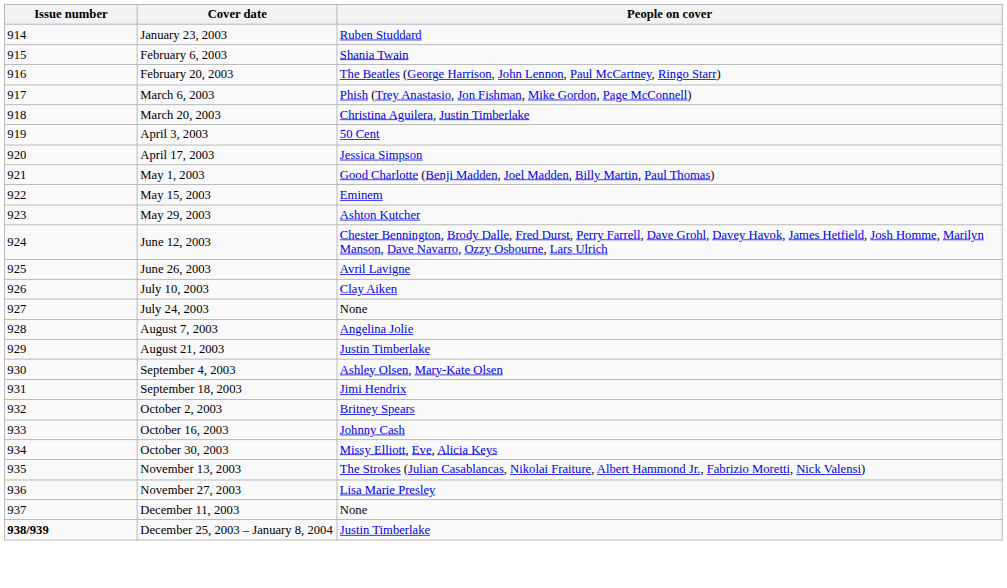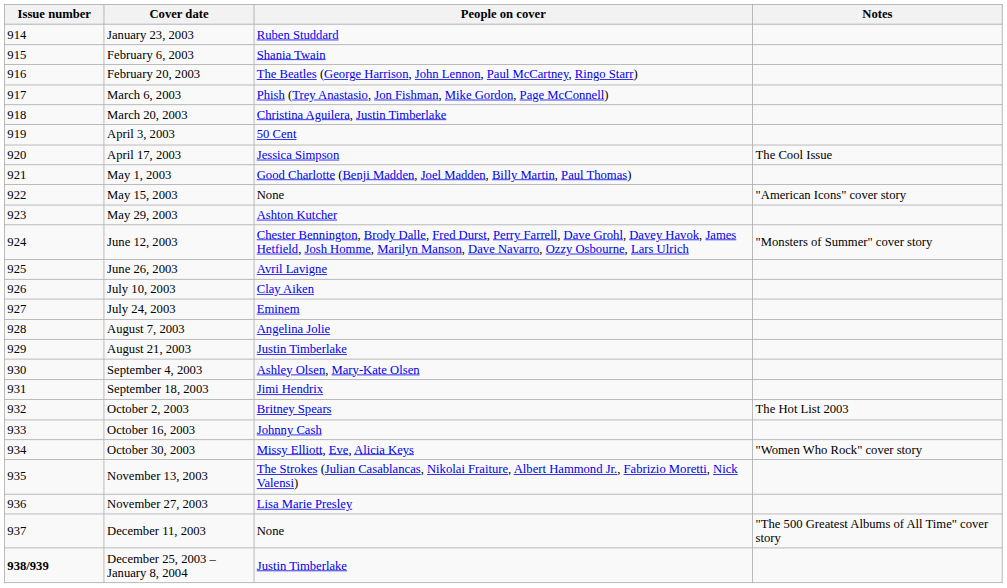 <table class="wikitable sortable" style="margin:auto;width:100%;">
 <tr style="background:#ccf;">
 <th style="width:10%;">Issue number</th>
 <th style="width:15%;">Cover date</th>
 <th style="width:50%;">People on cover</th>
+<th style="width:25%;">Notes</th>
 </tr>
 <tr>
 <td>914</td>
 <td>January 23, 2003</td>
 <td><a href='#'>Ruben Studdard</a></td>
+<td></td>
 </tr>
 <tr>
 <td>915</td>
 <td>February 6, 2003</td>
 <td><a href='#'>Shania Twain</a></td>
+<td></td>
 </tr>
 <tr>
 <td>916</td>
 <td>February 20, 2003</td>
 <td><a href='#'>The Beatles</a> (<a href='#'>George Harrison</a>, <a href='#'>John Lennon</a>, <a href='#'>Paul McCartney</a>, <a href='#'>Ringo Starr</a>)</td>
+<td></td>
 </tr>
 <tr>
 <td>917</td>
 <td>March 6, 2003</td>
 <td><a href='#'>Phish</a> (<a href='#'>Trey Anastasio</a>, <a href='#'>Jon Fishman</a>, <a href='#'>Mike Gordon</a>, <a href='#'>Page McConnell</a>)</td>
+<td></td>
 </tr>
 <tr>
 <td>918</td>
 <td>March 20, 2003</td>
 <td><a href='#'>Christina Aguilera</a>, <a href='#'>Justin Timberlake</a></td>
+<td></td>
 </tr>
 <tr>
 <td>919</td>
 <td>April 3, 2003</td>
 <td><a href='#'>50 Cent</a></td>
+<td></td>
 </tr>
 <tr>
 <td>920</td>
 <td>April 17, 2003</td>
 <td><a href='#'>Jessica Simpson</a></td>
+<td>The Cool Issue</td>
 </tr>
 <tr>
 <td>921</td>
 <td>May 1, 2003</td>
 <td><a href='#'>Good Charlotte</a> (<a href='#'>Benji Madden</a>, <a href='#'>Joel Madden</a>, <a href='#'>Billy Martin</a>, <a href='#'>Paul Thomas</a>)</td>
+<td></td>
 </tr>
 <tr>
 <td>922</td>
 <td>May 15, 2003</td>
-<td><a href='#'>Eminem</a></td>
+<td>None</td>
+<td>"American Icons" cover story</td>
 </tr>
 <tr>
 <td>923</td>
 <td>May 29, 2003</td>
 <td><a href='#'>Ashton Kutcher</a></td>
+<td></td>
 </tr>
 <tr>
 <td>924</td>
 <td>June 12, 2003</td>
 <td><a href='#'>Chester Bennington</a>, <a href='#'>Brody Dalle</a>, <a href='#'>Fred Durst</a>, <a href='#'>Perry Farrell</a>, <a href='#'>Dave Grohl</a>, <a href='#'>Davey Havok</a>, <a href='#'>James Hetfield</a>, <a href='#'>Josh Homme</a>, <a href='#'>Marilyn Manson</a>, <a href='#'>Dave Navarro</a>, <a href='#'>Ozzy Osbourne</a>, <a href='#'>Lars Ulrich</a></td>
+<td>"Monsters of Summer" cover story</td>
 </tr>
 <tr>
 <td>925</td>
 <td>June 26, 2003</td>
 <td><a href='#'>Avril Lavigne</a></td>
+<td></td>
 </tr>
 <tr>
 <td>926</td>
 <td>July 10, 2003</td>
 <td><a href='#'>Clay Aiken</a></td>
+<td></td>
 </tr>
 <tr>
 <td>927</td>
 <td>July 24, 2003</td>
-<td>None</td>
+<td><a href='#'>Eminem</a></td>
+<td></td>
 </tr>
 <tr>
 <td>928</td>
 <td>August 7, 2003</td>
 <td><a href='#'>Angelina Jolie</a></td>
+<td></td>
 </tr>
 <tr>
 <td>929</td>
 <td>August 21, 2003</td>
 <td><a href='#'>Justin Timberlake</a></td>
+<td></td>
 </tr>
 <tr>
 <td>930</td>
 <td>September 4, 2003</td>
 <td><a href='#'>Ashley Olsen</a>, <a href='#'>Mary-Kate Olsen</a></td>
+<td></td>
 </tr>
 <tr>
 <td>931</td>
 <td>September 18, 2003</td>
 <td><a href='#'>Jimi Hendrix</a></td>
+<td></td>
 </tr>
 <tr>
 <td>932</td>
 <td>October 2, 2003</td>
 <td><a href='#'>Britney Spears</a></td>
+<td>The Hot List 2003</td>
 </tr>
 <tr>
 <td>933</td>
 <td>October 16, 2003</td>
 <td><a href='#'>Johnny Cash</a></td>
+<td></td>
 </tr>
 <tr>
 <td>934</td>
 <td>October 30, 2003</td>
 <td><a href='#'>Missy Elliott</a>, <a href='#'>Eve</a>, <a href='#'>Alicia Keys</a></td>
+<td>"Women Who Rock" cover story</td>
 </tr>
 <tr>
 <td>935</td>
 <td>November 13, 2003</td>
 <td><a href='#'>The Strokes</a> (<a href='#'>Julian Casablancas</a>, <a href='#'>Nikolai Fraiture</a>, <a href='#'>Albert Hammond Jr.</a>, <a href='#'>Fabrizio Moretti</a>, <a href='#'>Nick Valensi</a>)</td>
+<td></td>
 </tr>
 <tr>
 <td>936</td>
 <td>November 27, 2003</td>
 <td><a href='#'>Lisa Marie Presley</a></td>
+<td></td>
 </tr>
 <tr>
 <td>937</td>
 <td>December 11, 2003</td>
 <td>None</td>
+<td>"The 500 Greatest Albums of All Time" cover story</td>
 </tr>
 <tr>
 <td><strong>938/939</strong></td>
 <td>December 25, 2003 – January 8, 2004</td>
 <td><a href='#'>Justin Timberlake</a></td>
+<td></td>
 </tr>
 </table>
